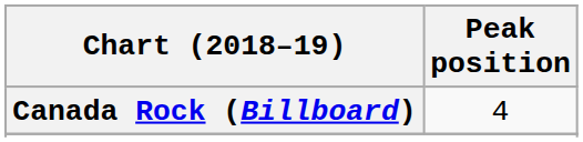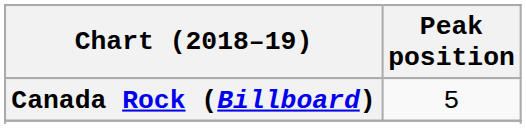 <table class="wikitable sortable plainrowheaders" style="text-align:center">
 <tr>
 <th>Chart (2018–19)</th>
 <th>Peak<br>position</th>
 </tr>
 <tr>
 <th scope="row">Canada <a href='#'>Rock</a> (<em><a href='#'>Billboard</a></em>)</th>
-<td>4</td>
+<td>5</td>
 </tr>
 <tr>
 </tr>
 <tr>
 </tr>
 <tr>
 </tr>
 </table>
